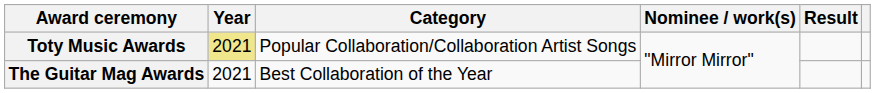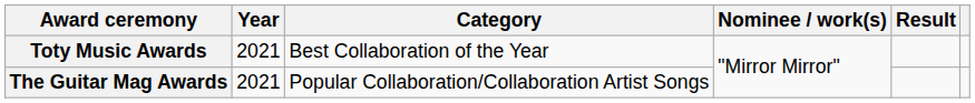 <table class="wikitable plainrowheaders">
 <tr>
 <th scope="col">Award ceremony</th>
 <th scope="col">Year</th>
 <th scope="col">Category</th>
 <th scope="col">Nominee / work(s)</th>
 <th scope="col">Result</th>
 <th scope="col"></th>
 </tr>
 <tr>
 <th scope="row">Toty Music Awards</th>
-<td style="background: khaki;">2021</td>
-<td>Popular Collaboration/Collaboration Artist Songs</td>
+<td>2021</td>
+<td>Best Collaboration of the Year</td>
 <td rowspan="2">"Mirror Mirror"</td>
 <td></td>
 <td style="text-align:center"></td>
 </tr>
 <tr>
 <th scope="row">The Guitar Mag Awards</th>
 <td>2021</td>
-<td>Best Collaboration of the Year</td>
+<td>Popular Collaboration/Collaboration Artist Songs</td>
 <td></td>
 <td style="text-align:center"></td>
 </tr>
 </table>
